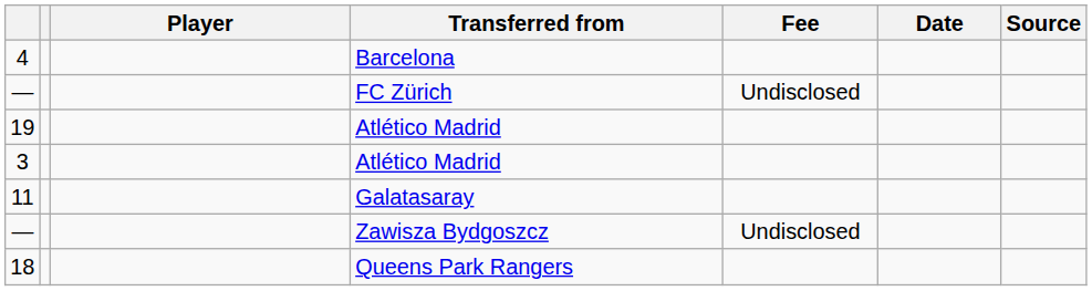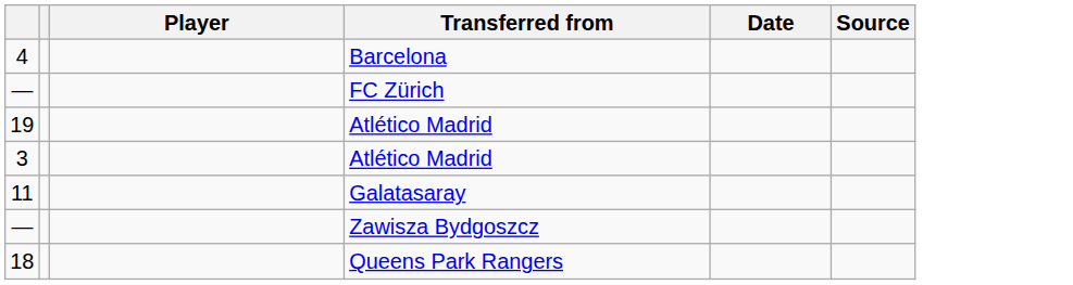 <table class="wikitable plainrowheaders sortable" style="font-size:95%">
 <tr>
 <th></th>
 <th></th>
 <th scope="col" style="width:200px;">Player</th>
 <th scope="col" style="width:250px;">Transferred from</th>
-<th scope="col" style="width:100px;">Fee</th>
 <th scope="col" style="width:78px;">Date</th>
 <th>Source</th>
 </tr>
 <tr>
 <td align=center>4</td>
 <td align=center></td>
 <td></td>
 <td> <a href='#'>Barcelona</a></td>
 <td align=center></td>
 <td align=center></td>
-<td align=center></td>
 </tr>
 <tr>
 <td align=center>—</td>
 <td align=center></td>
 <td></td>
 <td> <a href='#'>FC Zürich</a></td>
-<td align=center>Undisclosed</td>
 <td align=center></td>
 <td align=center></td>
 </tr>
 <tr>
 <td align=center>19</td>
 <td align=center></td>
 <td></td>
 <td> <a href='#'>Atlético Madrid</a></td>
 <td align=center></td>
 <td align=center></td>
-<td align=center></td>
 </tr>
 <tr>
 <td align=center>3</td>
 <td align=center></td>
 <td></td>
 <td> <a href='#'>Atlético Madrid</a></td>
-<td align=center></td>
 <td align=center></td>
 <td align=center></td>
 </tr>
 <tr>
 <td align=center>11</td>
 <td align=center></td>
 <td></td>
 <td> <a href='#'>Galatasaray</a></td>
 <td align=center></td>
 <td align=center></td>
-<td align=center></td>
 </tr>
 <tr>
 <td align=center>—</td>
 <td align=center></td>
 <td></td>
 <td> <a href='#'>Zawisza Bydgoszcz</a></td>
-<td align=center>Undisclosed</td>
 <td align=center></td>
 <td align=center></td>
 </tr>
 <tr>
 <td align=center>18</td>
 <td align=center></td>
 <td></td>
 <td> <a href='#'>Queens Park Rangers</a></td>
 <td align=center></td>
 <td align=center></td>
-<td align=center></td>
 </tr>
 </table>
